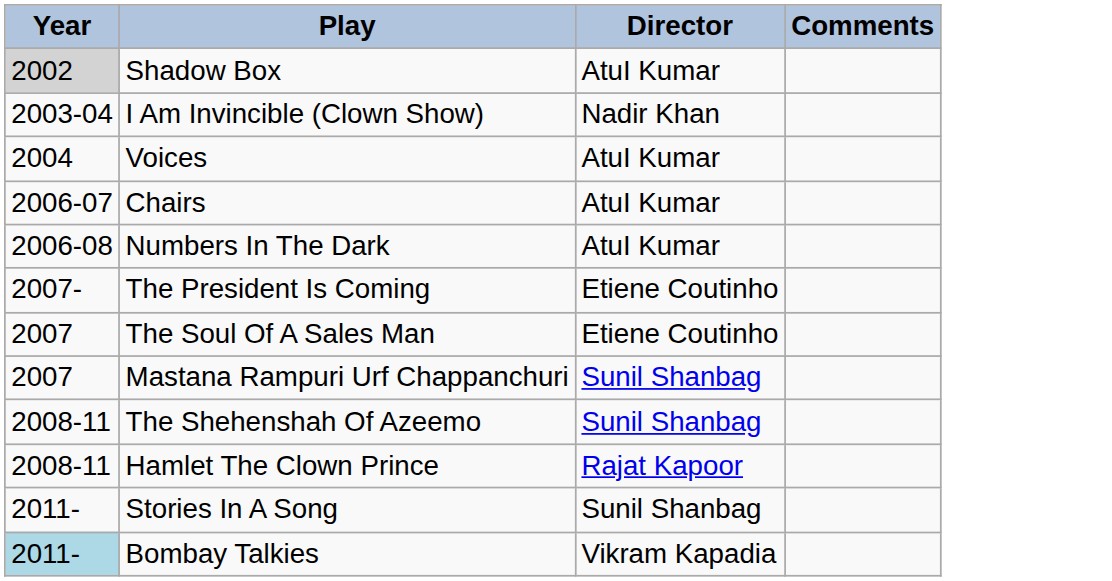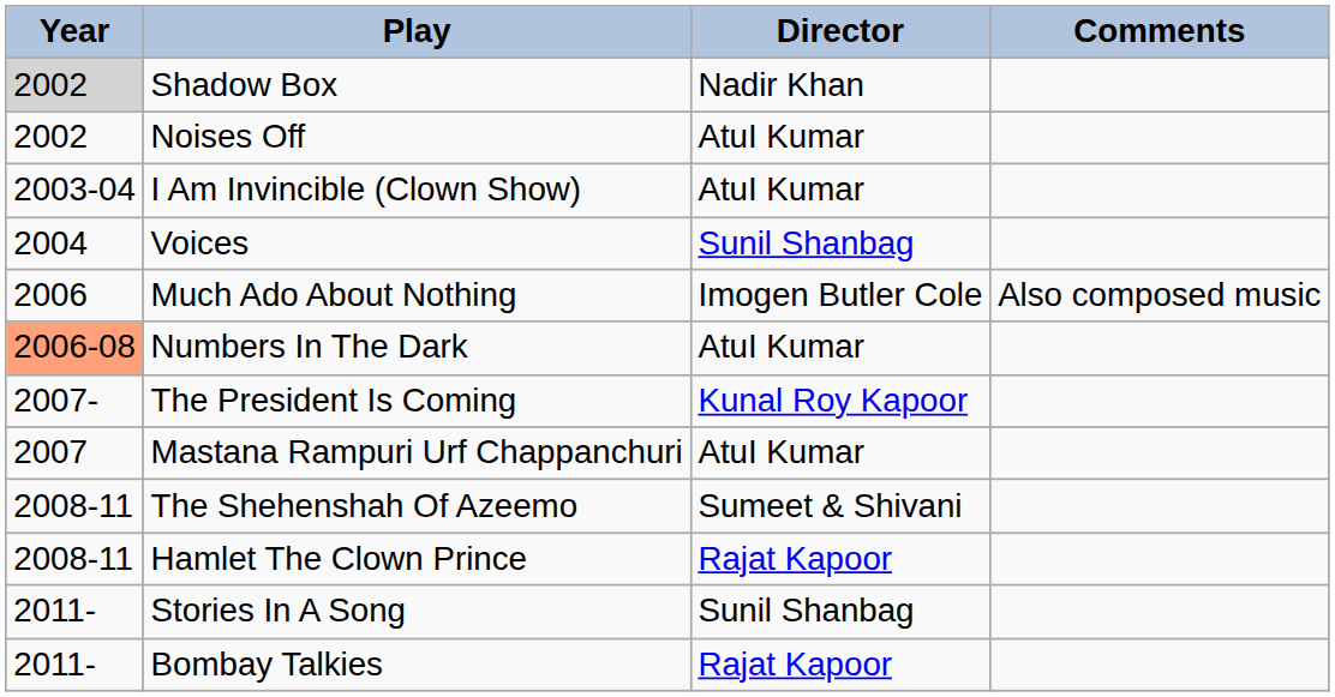 <table class="wikitable">
 <tr align="center">
 <th style="background:#B0C4DE;">Year</th>
 <th style="background:#B0C4DE;">Play</th>
 <th style="background:#B0C4DE;">Director</th>
 <th style="background:#B0C4DE;">Comments</th>
 </tr>
 <tr>
 <td style="background: lightgrey;">2002</td>
 <td>Shadow Box</td>
+<td>Nadir Khan</td>
+<td></td>
+</tr>
+<tr>
+<td>2002</td>
+<td>Noises Off</td>
 <td>AtuI Kumar</td>
 <td></td>
 </tr>
 <tr>
 <td>2003-04</td>
 <td>I Am Invincible (Clown Show)</td>
-<td>Nadir Khan</td>
+<td>AtuI Kumar</td>
 <td></td>
 </tr>
 <tr>
 <td>2004</td>
 <td>Voices</td>
-<td>AtuI Kumar</td>
+<td><a href='#'>Sunil Shanbag</a></td>
 <td></td>
 </tr>
 <tr>
-<td>2006-07</td>
-<td>Chairs</td>
-<td>AtuI Kumar</td>
-<td></td>
+<td>2006</td>
+<td>Much Ado About Nothing</td>
+<td>Imogen Butler Cole</td>
+<td>Also composed music</td>
 </tr>
 <tr>
-<td>2006-08</td>
+<td style="background: lightsalmon;">2006-08</td>
 <td>Numbers In The Dark</td>
 <td>AtuI Kumar</td>
 <td></td>
 </tr>
 <tr>
 <td>2007-</td>
 <td>The President Is Coming</td>
-<td>Etiene Coutinho</td>
-<td></td>
-</tr>
-<tr>
-<td>2007</td>
-<td>The Soul Of A Sales Man</td>
-<td>Etiene Coutinho</td>
+<td><a href='#'>Kunal Roy Kapoor</a></td>
 <td></td>
 </tr>
 <tr>
 <td>2007</td>
 <td>Mastana Rampuri Urf Chappanchuri</td>
-<td><a href='#'>Sunil Shanbag</a></td>
+<td>AtuI Kumar</td>
 <td></td>
 </tr>
 <tr>
 <td>2008-11</td>
 <td>The Shehenshah Of Azeemo</td>
-<td><a href='#'>Sunil Shanbag</a></td>
+<td>Sumeet & Shivani</td>
 <td></td>
 </tr>
 <tr>
 <td>2008-11</td>
 <td>Hamlet The Clown Prince</td>
 <td><a href='#'>Rajat Kapoor</a></td>
 <td></td>
 </tr>
 <tr>
 <td>2011-</td>
 <td>Stories In A Song</td>
 <td>Sunil Shanbag</td>
 <td></td>
 </tr>
 <tr>
-<td style="background: lightblue;">2011-</td>
+<td>2011-</td>
 <td>Bombay Talkies</td>
-<td>Vikram Kapadia</td>
+<td><a href='#'>Rajat Kapoor</a></td>
 <td></td>
 </tr>
 </table>
